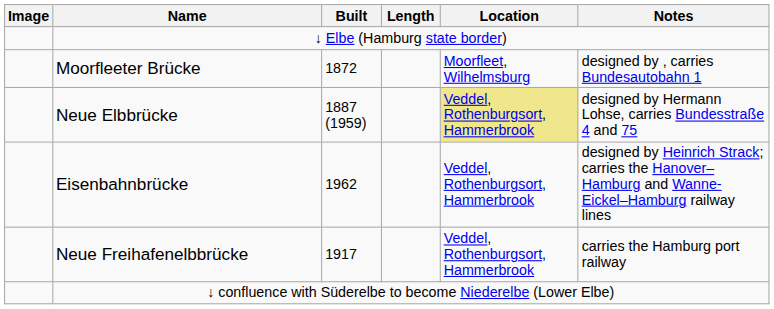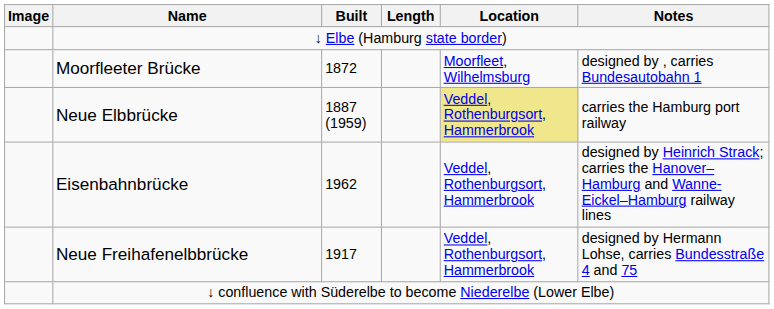 <table class="wikitable sortable" style="font-size: 85%;">
 <tr>
 <th>Image</th>
 <th width="250">Name</th>
 <th width="50">Built</th>
 <th width="50">Length</th>
 <th width="125">Location</th>
 <th width="175">Notes</th>
 </tr>
 <tr>
 <td></td>
 <td colspan="6" style="text-align:center">↓ <a href='#'>Elbe</a> (Hamburg <a href='#'>state border</a>)</td>
 </tr>
 <tr>
 <td></td>
 <td><big>Moorfleeter Brücke</big><br></td>
 <td>1872</td>
 <td></td>
 <td><a href='#'>Moorfleet</a>, <a href='#'>Wilhelmsburg</a></td>
 <td>designed by , carries <a href='#'>Bundesautobahn 1</a></td>
 </tr>
 <tr>
 <td></td>
 <td><big>Neue Elbbrücke</big><br></td>
 <td>1887<br> (1959)</td>
 <td></td>
 <td style="background: khaki;"><a href='#'>Veddel</a>, <a href='#'>Rothenburgsort</a>, <a href='#'>Hammerbrook</a></td>
-<td>designed by Hermann Lohse, carries <a href='#'>Bundesstraße 4</a> and <a href='#'>75</a></td>
+<td>carries the Hamburg port railway</td>
 </tr>
 <tr>
 <td></td>
 <td><big>Eisenbahnbrücke</big><br></td>
 <td>1962</td>
 <td></td>
 <td><a href='#'>Veddel</a>, <a href='#'>Rothenburgsort</a>, <a href='#'>Hammerbrook</a></td>
 <td>designed by <a href='#'>Heinrich Strack</a>; carries the <a href='#'>Hanover–Hamburg</a> and <a href='#'>Wanne-Eickel–Hamburg</a> railway lines</td>
 </tr>
 <tr>
 <td></td>
 <td><big>Neue Freihafenelbbrücke</big></td>
 <td>1917</td>
 <td></td>
 <td><a href='#'>Veddel</a>, <a href='#'>Rothenburgsort</a>, <a href='#'>Hammerbrook</a></td>
-<td>carries the Hamburg port railway</td>
+<td>designed by Hermann Lohse, carries <a href='#'>Bundesstraße 4</a> and <a href='#'>75</a></td>
 </tr>
 <tr>
 <td></td>
 <td colspan="6" style="text-align:center">↓ confluence with Süderelbe to become <a href='#'>Niederelbe</a> (Lower Elbe)</td>
 </tr>
 </table>
